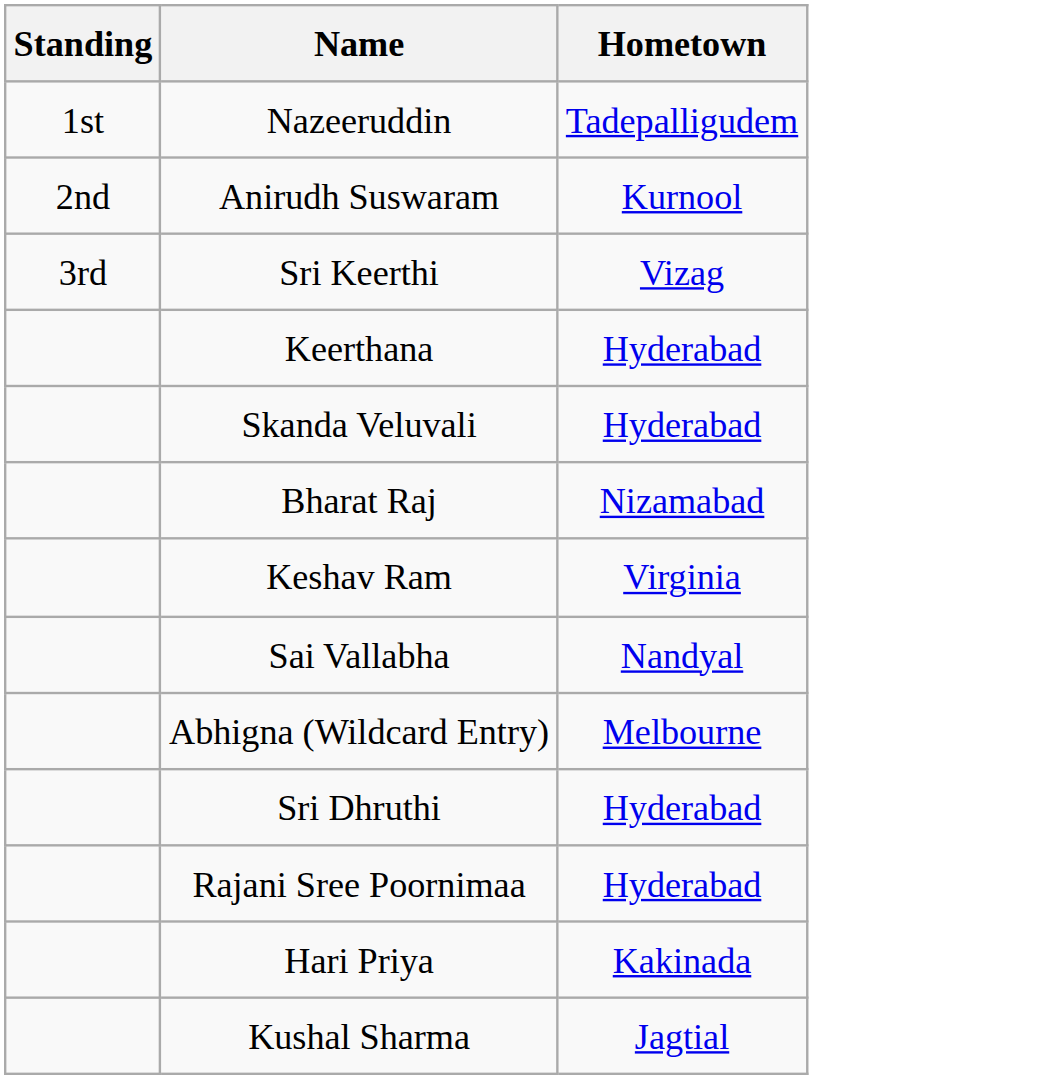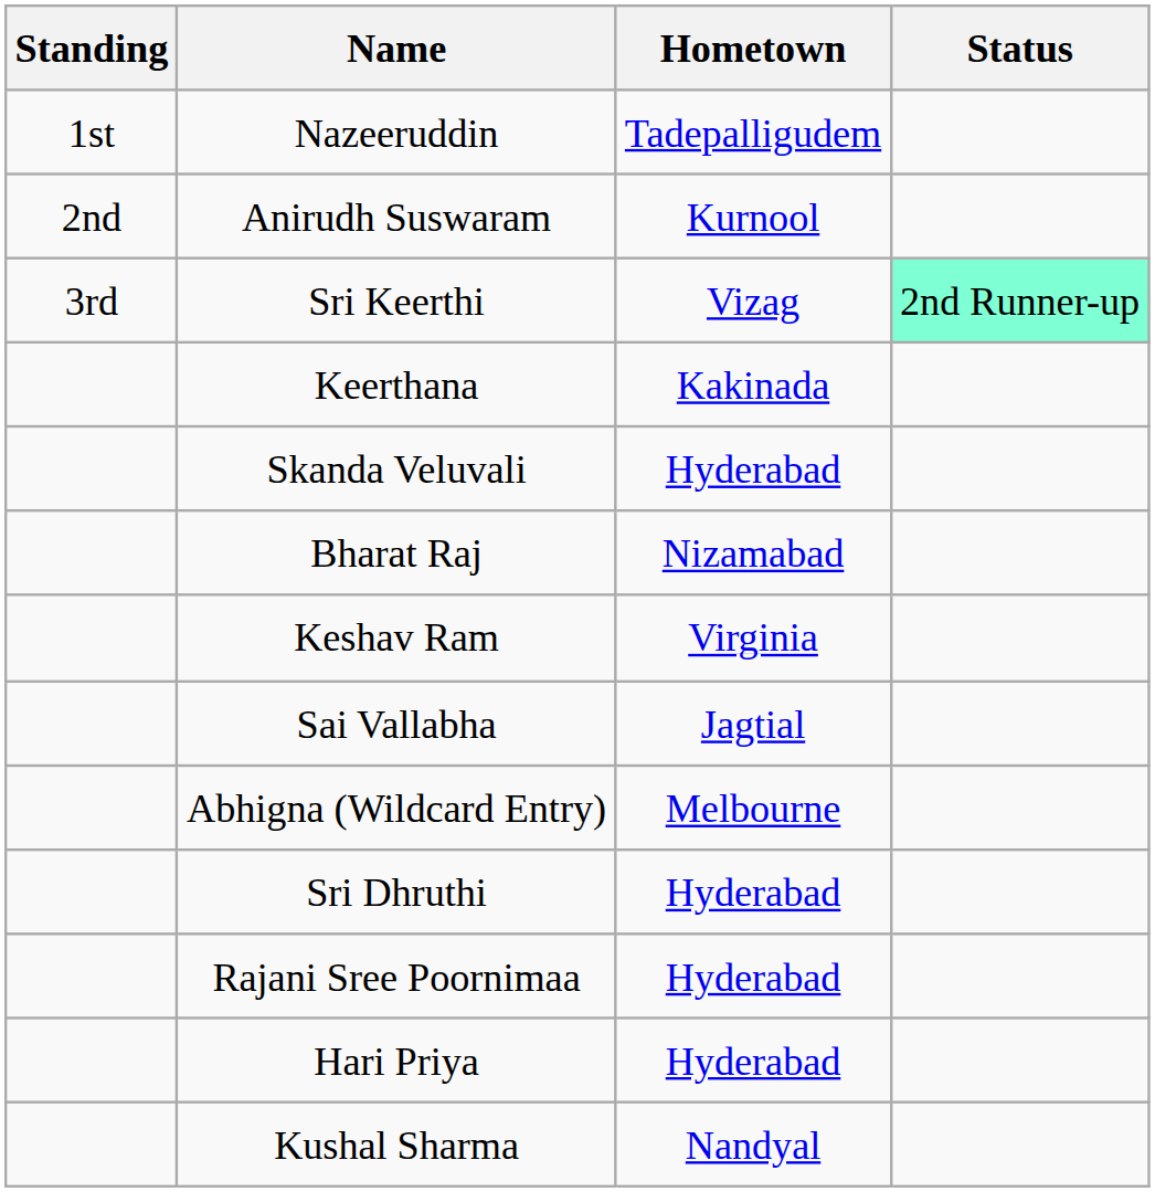 <table class="wikitable sortable" style=" text-align:center; font-size:95%;  line-height:25px; width:auto;">
 <tr>
 <th>Standing</th>
 <th>Name</th>
 <th>Hometown</th>
+<th>Status</th>
 </tr>
 <tr>
 <td>1st</td>
 <td>Nazeeruddin</td>
 <td><a href='#'>Tadepalligudem</a></td>
+<td></td>
 </tr>
 <tr>
 <td>2nd</td>
 <td>Anirudh Suswaram</td>
 <td><a href='#'>Kurnool</a></td>
+<td></td>
 </tr>
 <tr>
 <td>3rd</td>
 <td>Sri Keerthi</td>
 <td><a href='#'>Vizag</a></td>
+<td style="background:#7FFFD4;">2nd Runner-up</td>
 </tr>
 <tr>
 <td></td>
 <td>Keerthana</td>
-<td><a href='#'>Hyderabad</a></td>
+<td><a href='#'>Kakinada</a></td>
+<td></td>
 </tr>
 <tr>
 <td></td>
 <td>Skanda Veluvali</td>
 <td><a href='#'>Hyderabad</a></td>
+<td></td>
 </tr>
 <tr>
 <td></td>
 <td>Bharat Raj</td>
 <td><a href='#'>Nizamabad</a></td>
+<td></td>
 </tr>
 <tr>
 <td></td>
 <td>Keshav Ram</td>
 <td><a href='#'>Virginia</a></td>
+<td></td>
 </tr>
 <tr>
 <td></td>
 <td>Sai Vallabha</td>
-<td><a href='#'>Nandyal</a></td>
+<td><a href='#'>Jagtial</a></td>
+<td></td>
 </tr>
 <tr>
 <td></td>
 <td>Abhigna (Wildcard Entry)</td>
 <td><a href='#'>Melbourne</a></td>
+<td></td>
 </tr>
 <tr>
 <td></td>
 <td>Sri Dhruthi</td>
 <td><a href='#'>Hyderabad</a></td>
+<td></td>
 </tr>
 <tr>
 <td></td>
 <td>Rajani Sree Poornimaa</td>
 <td><a href='#'>Hyderabad</a></td>
+<td></td>
 </tr>
 <tr>
 <td></td>
 <td>Hari Priya</td>
-<td><a href='#'>Kakinada</a></td>
+<td><a href='#'>Hyderabad</a></td>
+<td></td>
 </tr>
 <tr>
 <td></td>
 <td>Kushal Sharma</td>
-<td><a href='#'>Jagtial</a></td>
+<td><a href='#'>Nandyal</a></td>
+<td></td>
 </tr>
 </table>
